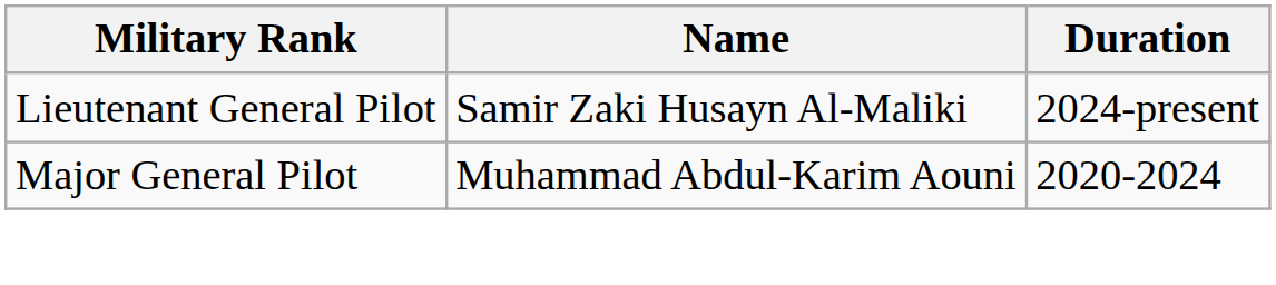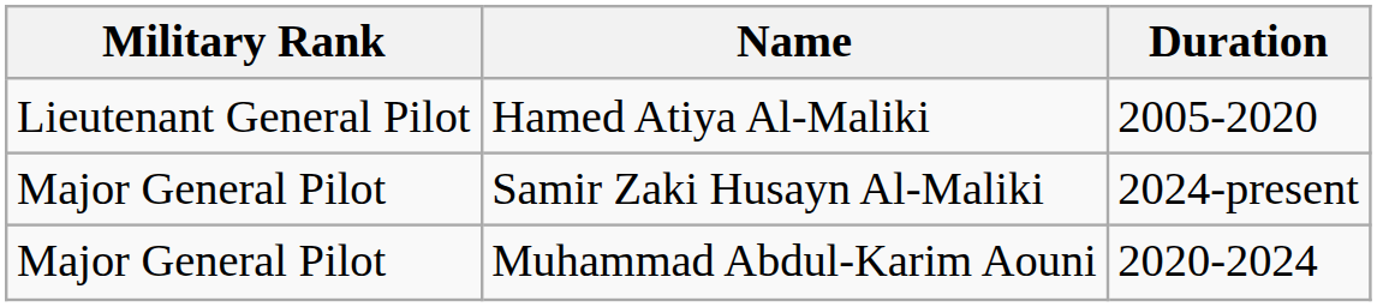 <table class="wikitable">
 <tr>
 <th>Military Rank</th>
 <th>Name</th>
 <th>Duration</th>
 </tr>
 <tr>
 <td>Lieutenant General Pilot</td>
+<td>Hamed Atiya Al-Maliki</td>
+<td>2005-2020</td>
+</tr>
+<tr>
+<td>Major General Pilot</td>
 <td>Samir Zaki Husayn Al-Maliki</td>
 <td>2024-present</td>
 </tr>
 <tr>
 <td>Major General Pilot</td>
 <td>Muhammad Abdul-Karim Aouni</td>
 <td>2020-2024</td>
 </tr>
 </table>
